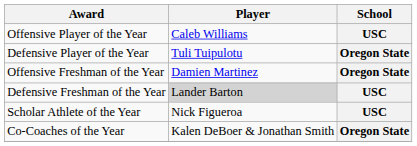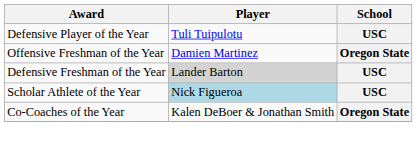 <table class="wikitable" border="0">
 <tr>
 <th>Award</th>
 <th>Player</th>
 <th>School</th>
 </tr>
 <tr>
-<td>Offensive Player of the Year</td>
-<td><a href='#'>Caleb Williams</a></td>
-<th style=>USC</th>
-</tr>
-<tr>
 <td>Defensive Player of the Year</td>
 <td><a href='#'>Tuli Tuipulotu</a></td>
-<th style=>Oregon State</th>
+<th style=>USC</th>
 </tr>
 <tr>
 <td>Offensive Freshman of the Year</td>
 <td><a href='#'>Damien Martinez</a></td>
 <th style=>Oregon State</th>
 </tr>
 <tr>
 <td>Defensive Freshman of the Year</td>
 <td style="background: lightgrey;">Lander Barton</td>
 <th style=>USC</th>
 </tr>
 <tr>
 <td>Scholar Athlete of the Year</td>
-<td>Nick Figueroa</td>
+<td style="background: lightblue;">Nick Figueroa</td>
 <th style=>USC</th>
 </tr>
 <tr>
 <td>Co-Coaches of the Year</td>
 <td>Kalen DeBoer & Jonathan Smith</td>
 <th style=>Oregon State</th>
 </tr>
 <tr>
 </tr>
 </table>
